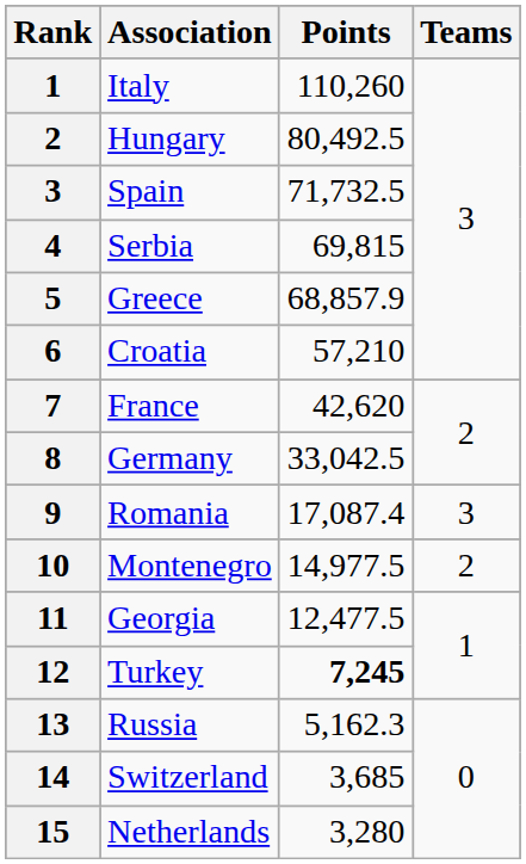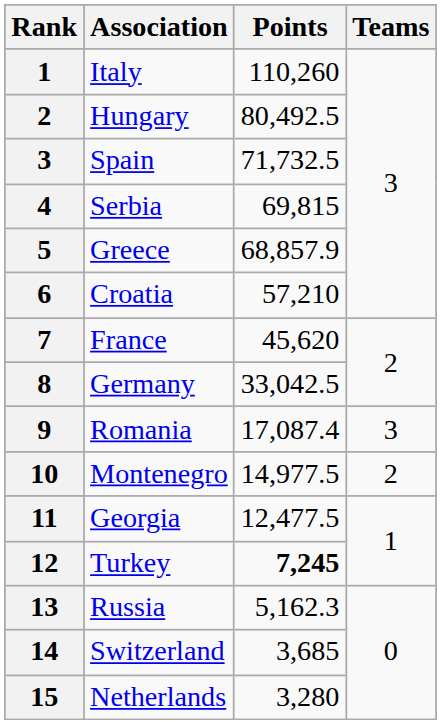 <table class="wikitable">
 <tr>
 <th>Rank</th>
 <th>Association</th>
 <th>Points</th>
 <th>Teams</th>
 </tr>
 <tr>
 <th>1</th>
 <td> <a href='#'>Italy</a></td>
 <td align=right>110,260</td>
 <td align=center rowspan=6>3</td>
 </tr>
 <tr>
 <th>2</th>
 <td> <a href='#'>Hungary</a></td>
 <td align=right>80,492.5</td>
 </tr>
 <tr>
 <th>3</th>
 <td> <a href='#'>Spain</a></td>
 <td align=right>71,732.5</td>
 </tr>
 <tr>
 <th>4</th>
 <td> <a href='#'>Serbia</a></td>
 <td align=right>69,815</td>
 </tr>
 <tr>
 <th>5</th>
 <td> <a href='#'>Greece</a></td>
 <td align=right>68,857.9</td>
 </tr>
 <tr>
 <th>6</th>
 <td> <a href='#'>Croatia</a></td>
 <td align="right">57,210</td>
 </tr>
 <tr>
 <th>7</th>
 <td> <a href='#'>France</a></td>
-<td align="right">42,620</td>
+<td align="right">45,620</td>
 <td align=center rowspan=2>2</td>
 </tr>
 <tr>
 <th>8</th>
 <td> <a href='#'>Germany</a></td>
 <td align="right">33,042.5</td>
 </tr>
 <tr>
 <th>9</th>
 <td> <a href='#'>Romania</a></td>
 <td align="right">17,087.4</td>
 <td align=center rowspan=1>3</td>
 </tr>
 <tr>
 <th>10</th>
 <td> <a href='#'>Montenegro</a></td>
 <td align="right">14,977.5</td>
 <td rowspan="1" align="center">2</td>
 </tr>
 <tr>
 <th>11</th>
 <td> <a href='#'>Georgia</a></td>
 <td align="right">12,477.5</td>
 <td rowspan="2" align="center">1</td>
 </tr>
 <tr>
 <th>12</th>
 <td> <a href='#'>Turkey</a></td>
 <td align="right"><strong>7,245</strong></td>
 </tr>
 <tr>
 <th>13</th>
 <td> <a href='#'>Russia</a></td>
 <td align="right">5,162.3</td>
 <td rowspan="3" align="center">0</td>
 </tr>
 <tr>
 <th>14</th>
 <td> <a href='#'>Switzerland</a></td>
 <td align=right>3,685</td>
 </tr>
 <tr>
 <th>15</th>
 <td> <a href='#'>Netherlands</a></td>
 <td align=right>3,280</td>
 </tr>
 </table>
